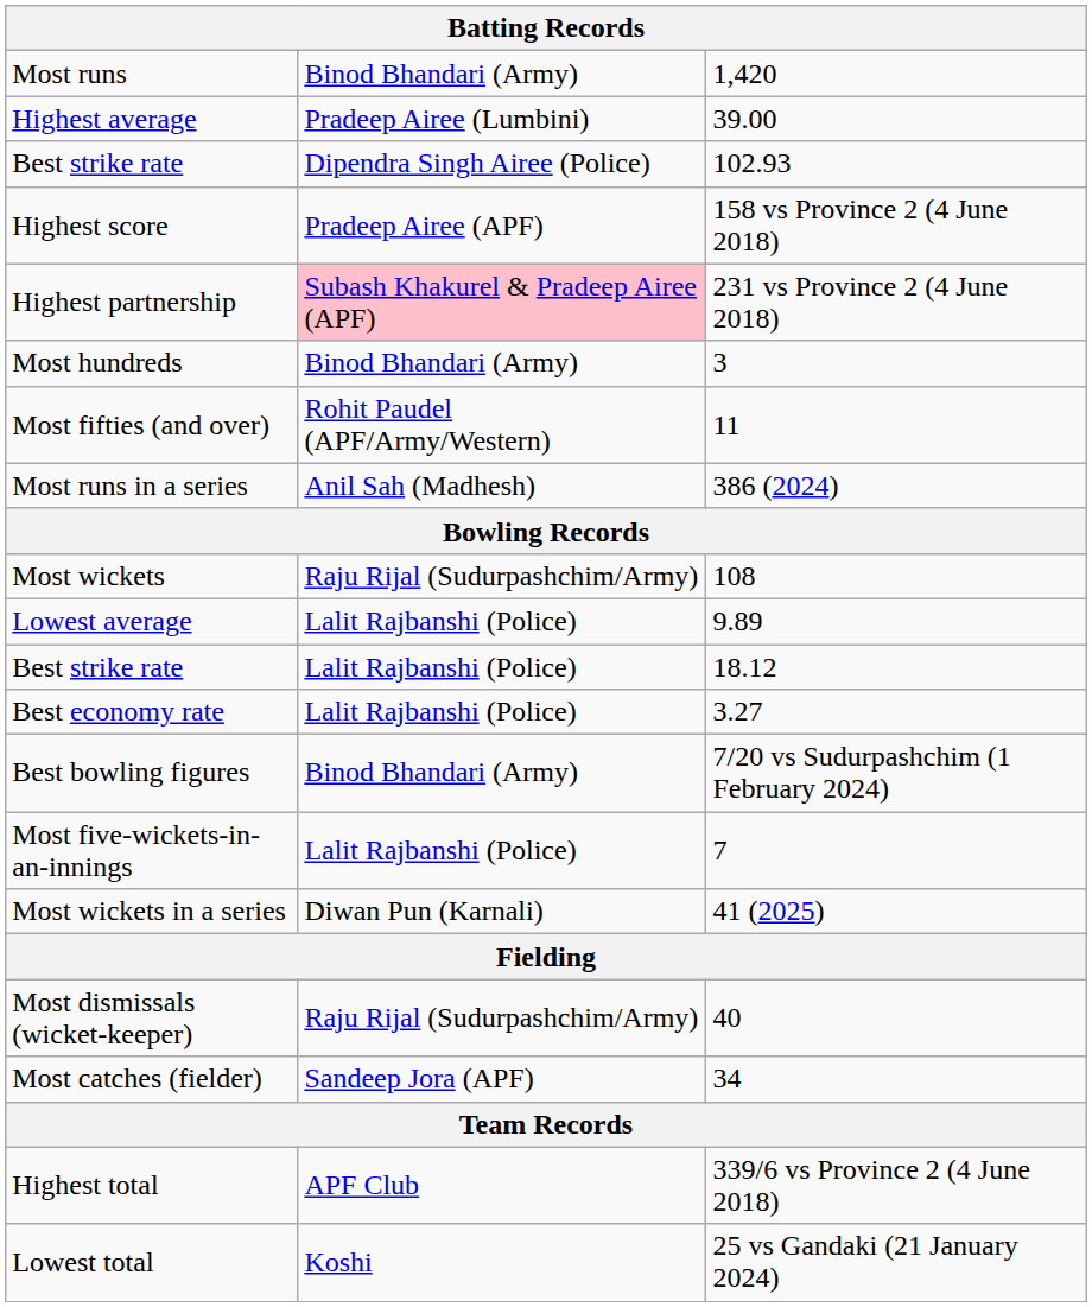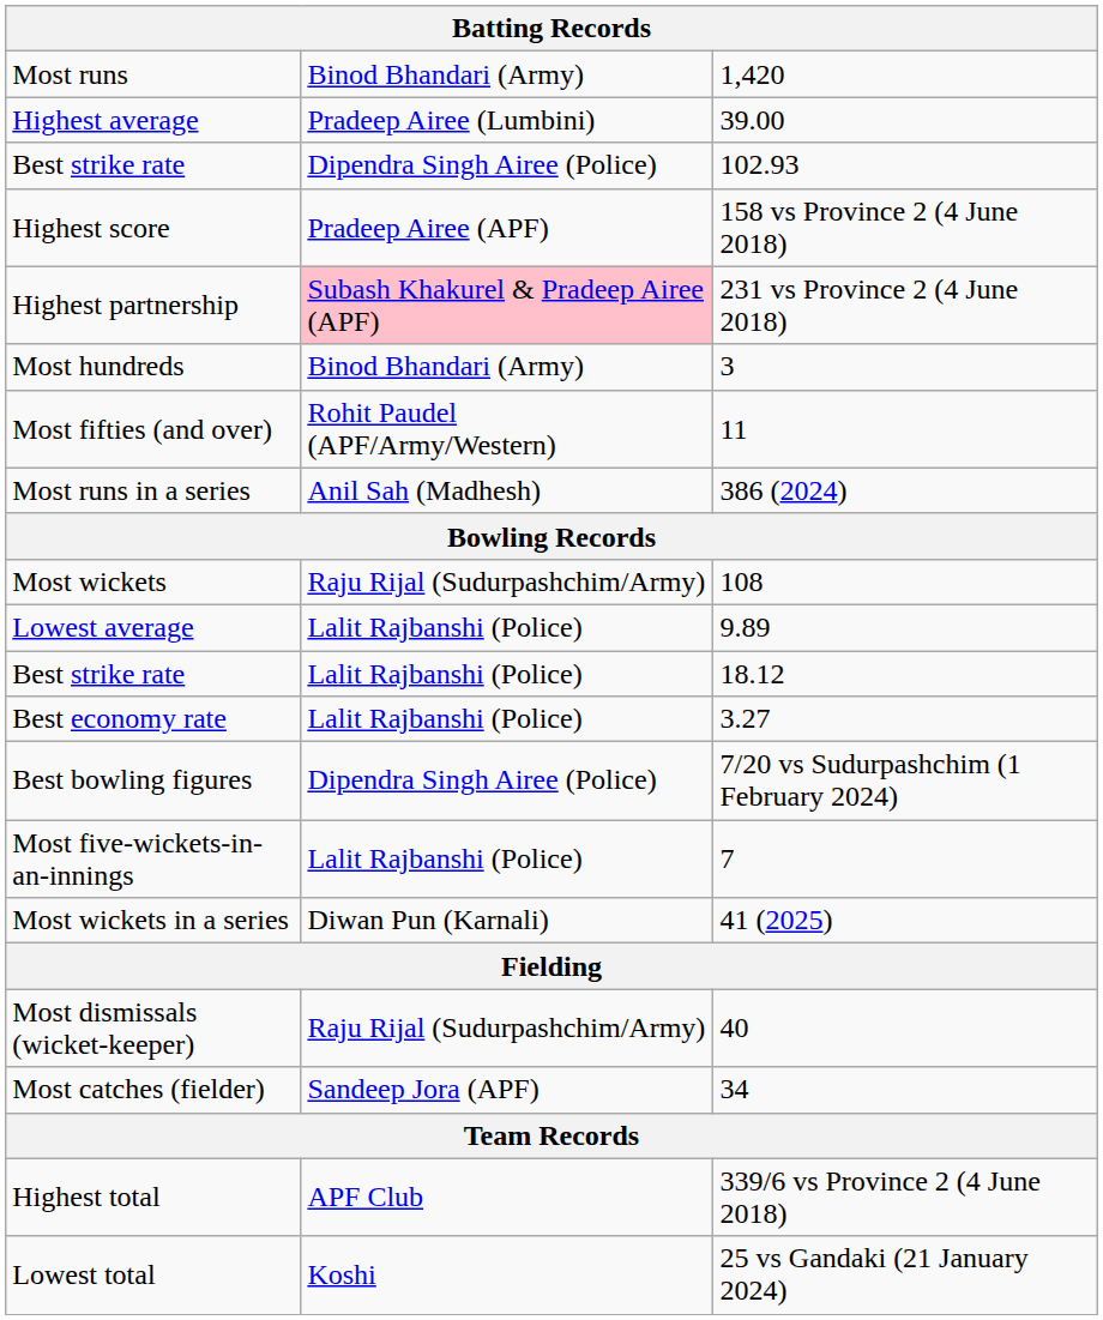 <table class="wikitable">
 <tr>
 <th colspan="3">Batting Records</th>
 </tr>
 <tr>
 <td>Most runs</td>
 <td><a href='#'>Binod Bhandari</a> (Army)</td>
 <td>1,420</td>
 </tr>
 <tr>
 <td><a href='#'>Highest average</a></td>
 <td><a href='#'>Pradeep Airee</a> (Lumbini)</td>
 <td>39.00</td>
 </tr>
 <tr>
 <td>Best <a href='#'>strike rate</a></td>
 <td><a href='#'>Dipendra Singh Airee</a> (Police)</td>
 <td>102.93</td>
 </tr>
 <tr>
 <td>Highest score</td>
 <td><a href='#'>Pradeep Airee</a> (APF)</td>
 <td>158 vs Province 2 (4 June 2018)</td>
 </tr>
 <tr>
 <td>Highest partnership</td>
 <td style="background: pink;"><a href='#'>Subash Khakurel</a> & <a href='#'>Pradeep Airee</a> (APF)</td>
 <td>231 vs Province 2 (4 June 2018)</td>
 </tr>
 <tr>
 <td>Most hundreds</td>
 <td><a href='#'>Binod Bhandari</a> (Army)</td>
 <td>3</td>
 </tr>
 <tr>
 <td>Most fifties (and over)</td>
 <td><a href='#'>Rohit Paudel</a> (APF/Army/Western)</td>
 <td>11</td>
 </tr>
 <tr>
 <td>Most runs in a series</td>
 <td><a href='#'>Anil Sah</a> (Madhesh)</td>
 <td>386 (<a href='#'>2024</a>)</td>
 </tr>
 <tr>
 <th colspan="3">Bowling Records</th>
 </tr>
 <tr>
 <td>Most wickets</td>
 <td><a href='#'>Raju Rijal</a> (Sudurpashchim/Army)</td>
 <td>108</td>
 </tr>
 <tr>
 <td><a href='#'>Lowest average</a></td>
 <td><a href='#'>Lalit Rajbanshi</a> (Police)</td>
 <td>9.89</td>
 </tr>
 <tr>
 <td>Best <a href='#'>strike rate</a></td>
 <td><a href='#'>Lalit Rajbanshi</a> (Police)</td>
 <td>18.12</td>
 </tr>
 <tr>
 <td>Best <a href='#'>economy rate</a></td>
 <td><a href='#'>Lalit Rajbanshi</a> (Police)</td>
 <td>3.27</td>
 </tr>
 <tr>
 <td>Best bowling figures</td>
-<td><a href='#'>Binod Bhandari</a> (Army)</td>
+<td><a href='#'>Dipendra Singh Airee</a> (Police)</td>
 <td>7/20 vs Sudurpashchim (1 February 2024)</td>
 </tr>
 <tr>
 <td>Most five-wickets-in-an-innings</td>
 <td><a href='#'>Lalit Rajbanshi</a> (Police)</td>
 <td>7</td>
 </tr>
 <tr>
 <td>Most wickets in a series</td>
 <td>Diwan Pun (Karnali)</td>
 <td>41 (<a href='#'>2025</a>)</td>
 </tr>
 <tr>
 <th colspan="3">Fielding</th>
 </tr>
 <tr>
 <td>Most dismissals (wicket-keeper)</td>
 <td><a href='#'>Raju Rijal</a> (Sudurpashchim/Army)</td>
 <td>40</td>
 </tr>
 <tr>
 <td>Most catches (fielder)</td>
 <td><a href='#'>Sandeep Jora</a> (APF)</td>
 <td>34</td>
 </tr>
 <tr>
 <th colspan="3">Team Records</th>
 </tr>
 <tr>
 <td>Highest total</td>
 <td><a href='#'>APF Club</a></td>
 <td>339/6 vs Province 2 (4 June 2018)</td>
 </tr>
 <tr>
 <td>Lowest total</td>
 <td><a href='#'>Koshi</a></td>
 <td>25 vs Gandaki (21 January 2024)</td>
 </tr>
 </table>
